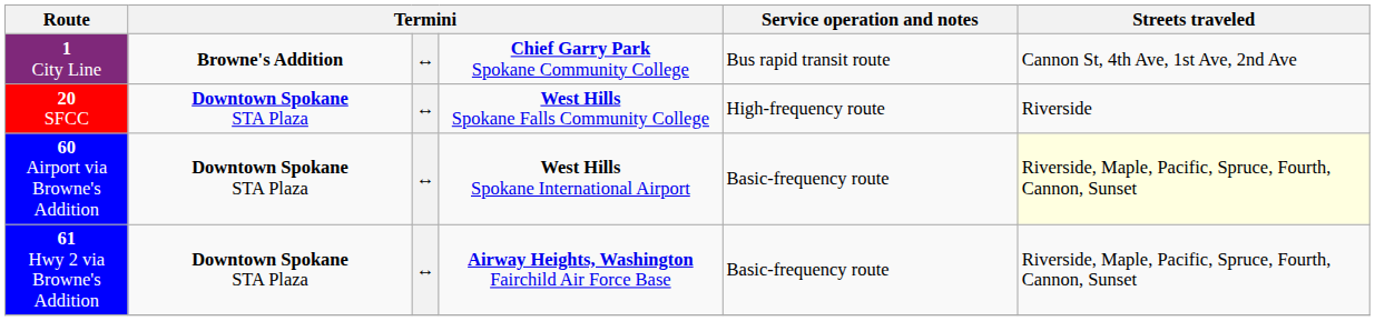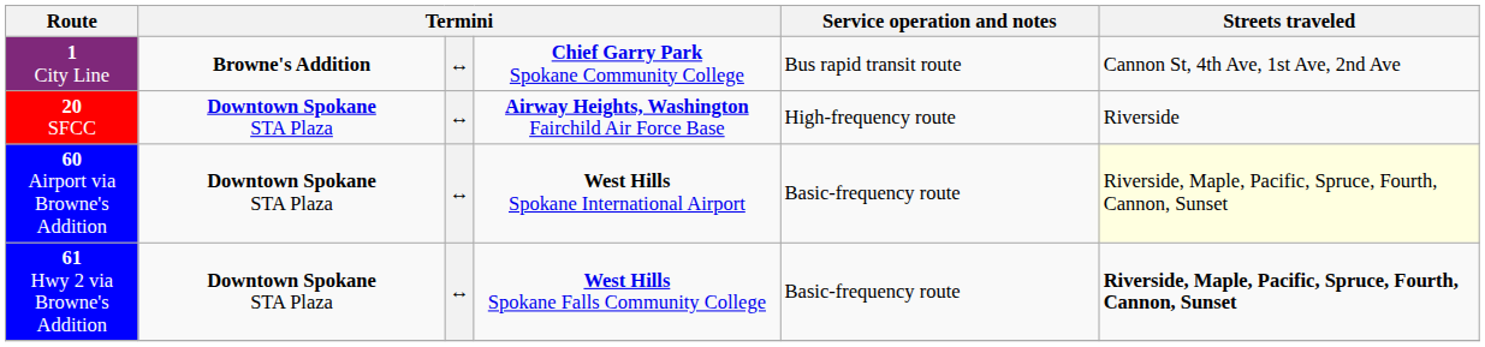 <table class=wikitable style="font-size: 100%;" text-valign="center"|>
 <tr>
 <th width="100px">Route</th>
 <th colspan=3>Termini</th>
 <th width="250px">Service operation and notes</th>
 <th width="300px">Streets traveled</th>
 </tr>
 <tr>
 <td style="background:#7f287a; color:white" align="center" valign="center"><div><strong>1</strong><br>City Line<br></div></td>
 <td width="240px" align="center" !><strong>Browne's Addition</strong></td>
 <th><span>↔</span></th>
 <td width="240px" align="center" !><strong><a href='#'>Chief Garry Park</a></strong><br><a href='#'>Spokane Community College</a></td>
 <td>Bus rapid transit route</td>
 <td>Cannon St, 4th Ave, 1st Ave, 2nd Ave</td>
 </tr>
 <tr>
 <td style="background:red; color:white" align="center" valign=center><div><strong>20</strong><br>SFCC</div></td>
 <td ! width="240px" align="center"><strong><a href='#'>Downtown Spokane</a></strong> <br><a href='#'>STA Plaza</a><br></td>
 <th><span>↔</span></th>
-<td ! width="240px" align="center"><strong><a href='#'>West Hills</a></strong><br><a href='#'>Spokane Falls Community College</a><br></td>
+<td ! width="240px" align="center"><strong><a href='#'>Airway Heights, Washington</a></strong><br><a href='#'>Fairchild Air Force Base</a><br></td>
 <td>High-frequency route</td>
 <td>Riverside</td>
 </tr>
 <tr>
 <td style="background:blue; color:white" align="center" valign=center><div><strong>60</strong><br>Airport via Browne's Addition</div></td>
 <td ! width="240px" align="center"><strong>Downtown Spokane</strong> <br>STA Plaza<br></td>
 <th><span>↔</span></th>
 <td ! width="240px" align="center"><strong>West Hills</strong><br><a href='#'>Spokane International Airport</a><br></td>
 <td>Basic-frequency route</td>
 <td style="background: lightyellow;">Riverside, Maple, Pacific, Spruce, Fourth, Cannon, Sunset</td>
 </tr>
 <tr>
 <td style="background:blue; color:white" align="center" valign=center><div><strong>61</strong><br>Hwy 2 via Browne's Addition</div></td>
 <td ! width="240px" align="center"><strong>Downtown Spokane</strong> <br>STA Plaza<br></td>
 <th><span>↔</span></th>
-<td ! width="240px" align="center"><strong><a href='#'>Airway Heights, Washington</a></strong><br><a href='#'>Fairchild Air Force Base</a><br></td>
+<td ! width="240px" align="center"><strong><a href='#'>West Hills</a></strong><br><a href='#'>Spokane Falls Community College</a><br></td>
 <td>Basic-frequency route</td>
-<td>Riverside, Maple, Pacific, Spruce, Fourth, Cannon, Sunset</td>
+<td><strong>Riverside, Maple, Pacific, Spruce, Fourth, Cannon, Sunset</strong></td>
 </tr>
 <tr>
 </tr>
 </table>
